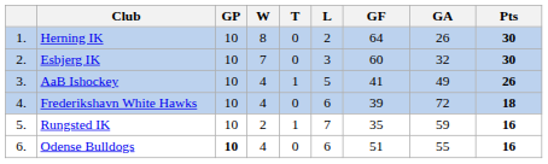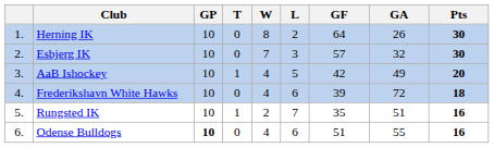 <table class="wikitable">
 <tr>
 <th width="30"></th>
 <th width="200">Club</th>
 <th width="30">GP</th>
+<th width="30">T</th>
 <th width="30">W</th>
-<th width="30">T</th>
 <th width="30">L</th>
 <th width="70">GF</th>
 <th width="70">GA</th>
 <th width="70">Pts</th>
 </tr>
 <tr bgcolor="#BCD2EE" align="center">
 <td>1.</td>
 <td align="left"><a href='#'>Herning IK</a></td>
 <td>10</td>
+<td>0</td>
 <td>8</td>
-<td>0</td>
 <td>2</td>
 <td>64</td>
 <td>26</td>
 <td><strong>30</strong></td>
 </tr>
 <tr bgcolor="#BCD2EE" align="center">
 <td>2.</td>
 <td align="left"><a href='#'>Esbjerg IK</a></td>
 <td>10</td>
+<td>0</td>
 <td>7</td>
-<td>0</td>
 <td>3</td>
-<td>60</td>
+<td>57</td>
 <td>32</td>
 <td><strong>30</strong></td>
 </tr>
 <tr bgcolor="#BCD2EE" align="center">
 <td>3.</td>
 <td align="left"><a href='#'>AaB Ishockey</a></td>
 <td>10</td>
+<td>1</td>
 <td>4</td>
-<td>1</td>
 <td>5</td>
-<td>41</td>
+<td>42</td>
 <td>49</td>
-<td><strong>26</strong></td>
+<td><strong>20</strong></td>
 </tr>
 <tr bgcolor="#BCD2EE" align="center">
 <td>4.</td>
 <td align="left"><a href='#'>Frederikshavn White Hawks</a></td>
 <td>10</td>
+<td>0</td>
 <td>4</td>
-<td>0</td>
 <td>6</td>
 <td>39</td>
 <td>72</td>
 <td><strong>18</strong></td>
 </tr>
 <tr bgcolor="#FFFFFF" align="center">
 <td>5.</td>
 <td align="left"><a href='#'>Rungsted IK</a></td>
 <td>10</td>
+<td>1</td>
 <td>2</td>
-<td>1</td>
 <td>7</td>
 <td>35</td>
-<td>59</td>
+<td>51</td>
 <td><strong>16</strong></td>
 </tr>
 <tr bgcolor="#FFFFFF" align="center">
 <td>6.</td>
 <td align="left"><a href='#'>Odense Bulldogs</a></td>
 <td><strong>10</strong></td>
+<td>0</td>
 <td>4</td>
-<td>0</td>
 <td>6</td>
 <td>51</td>
 <td>55</td>
 <td><strong>16</strong></td>
 </tr>
 </table>
